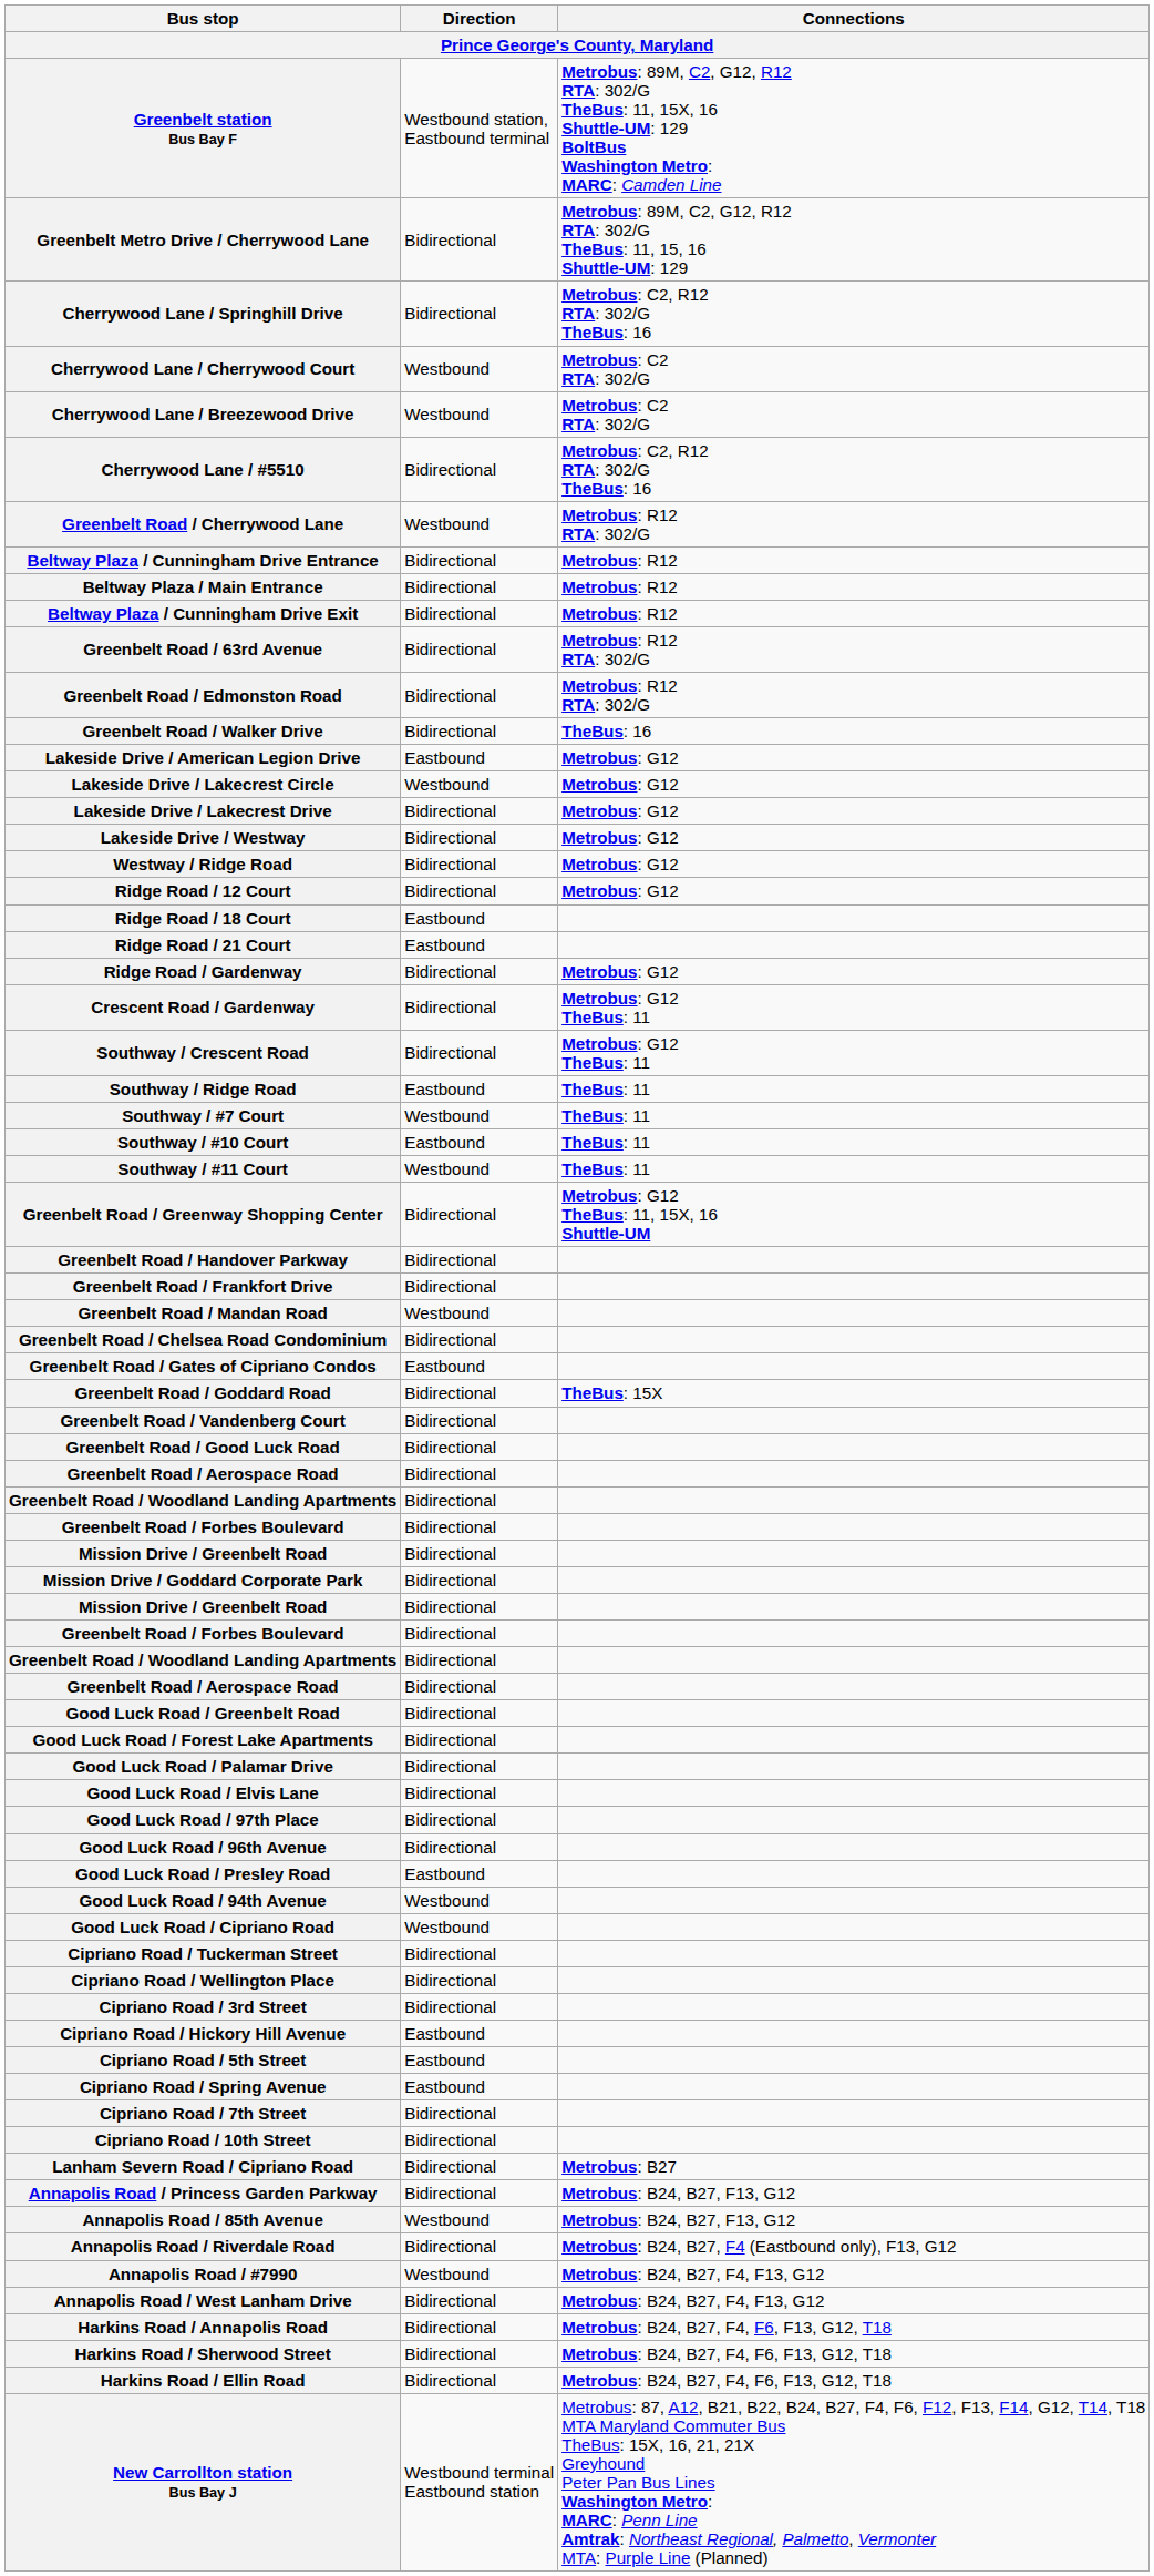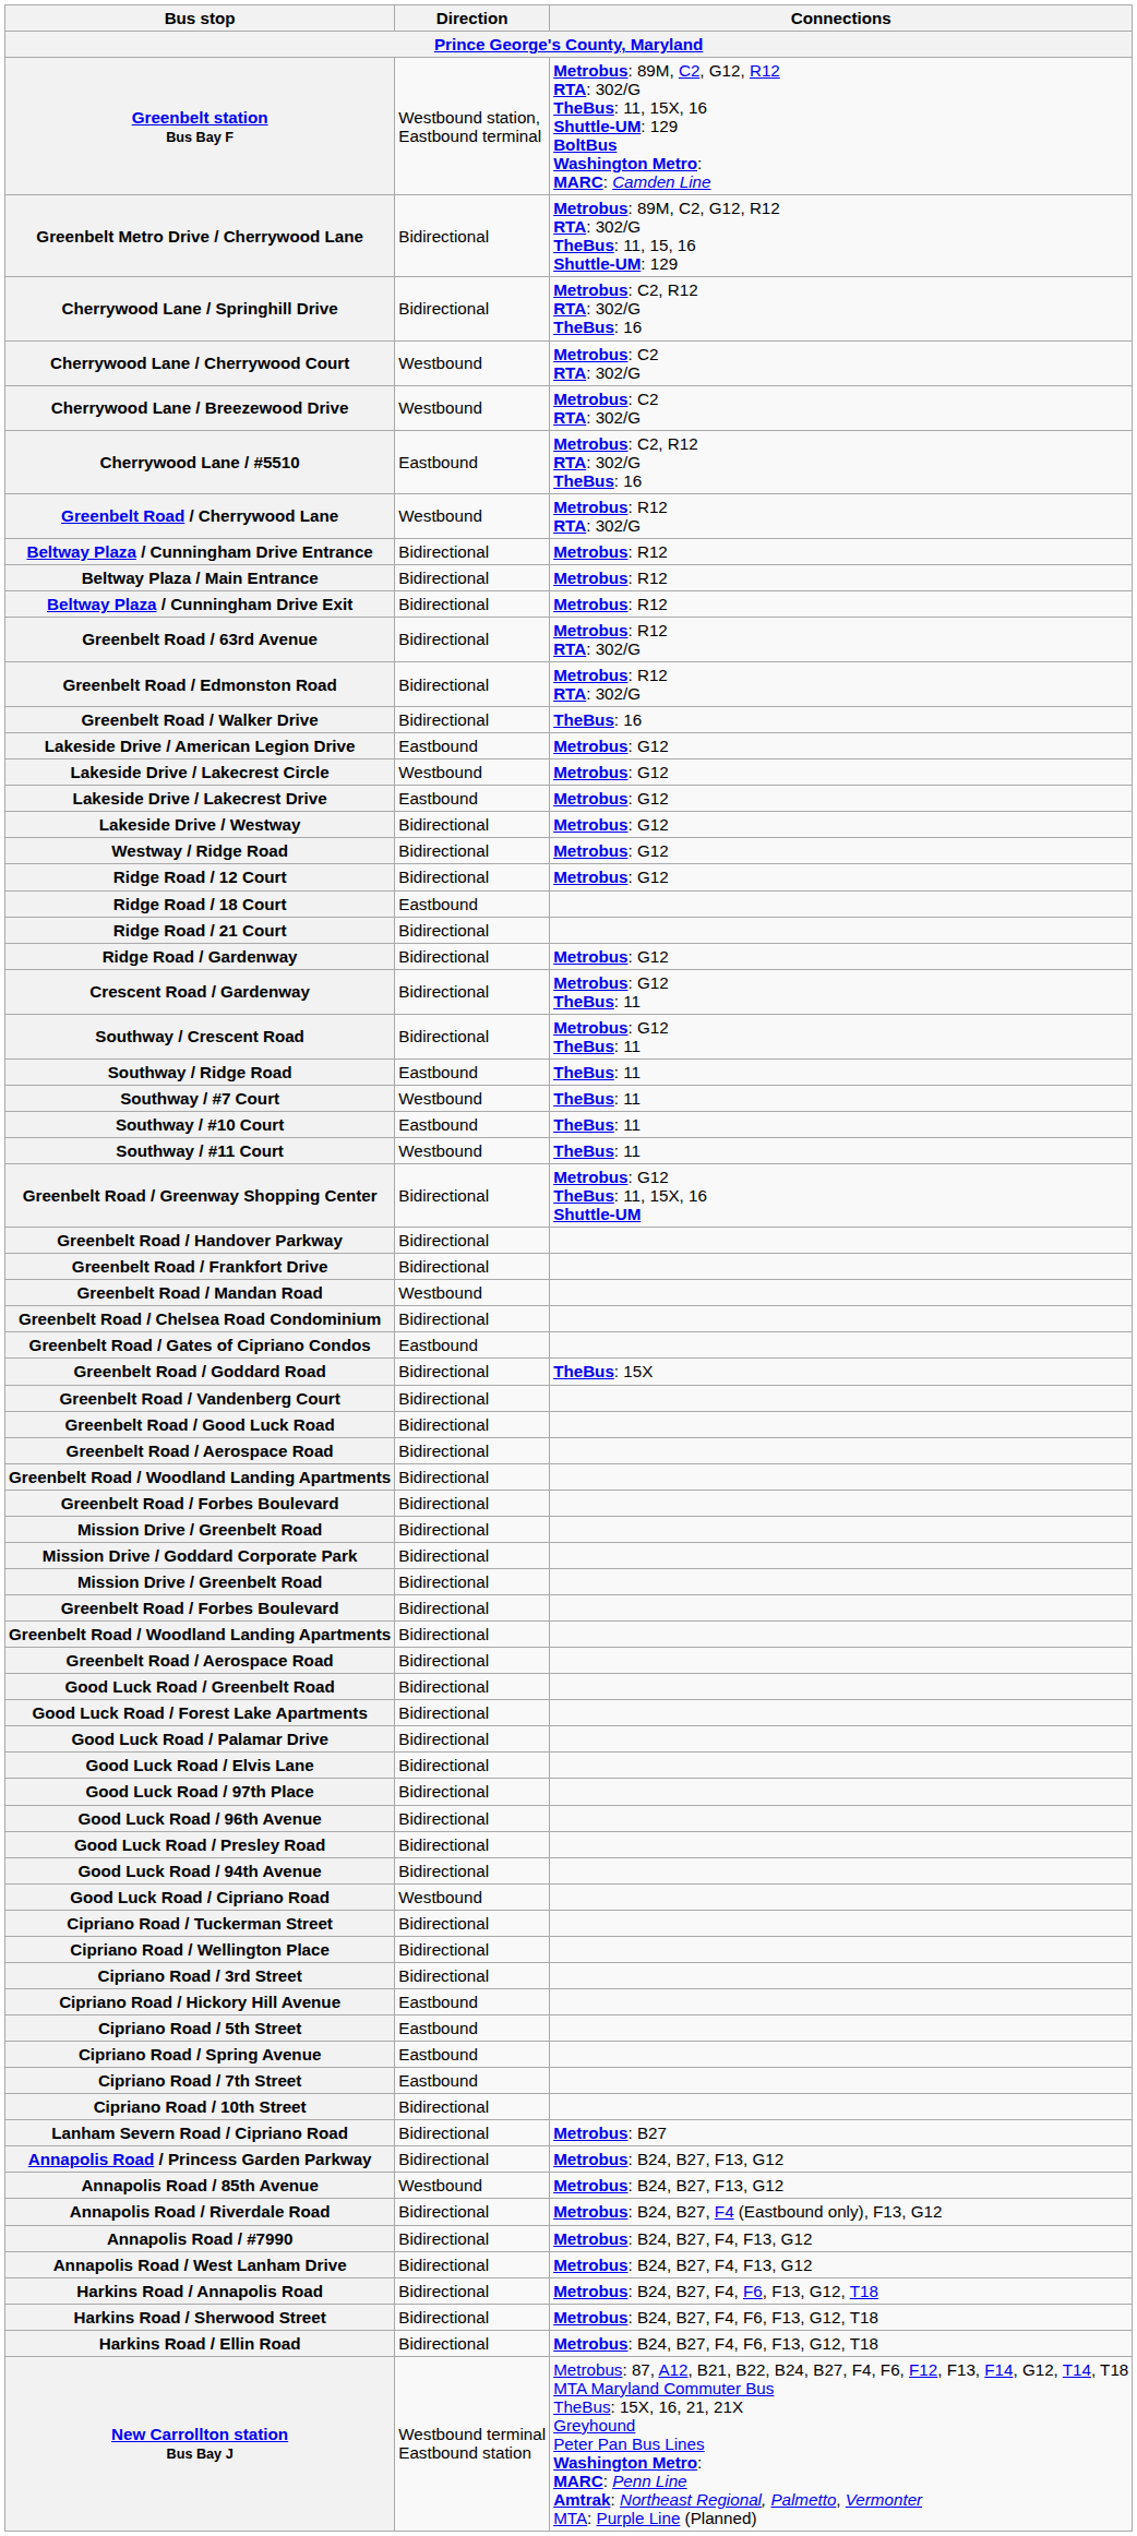 <table class="wikitable collapsible collapsed" style="font-size: 95%;">
 <tr>
 <th>Bus stop</th>
 <th>Direction</th>
 <th>Connections</th>
 </tr>
 <tr>
 <th colspan="5"><a href='#'>Prince George's County, Maryland</a></th>
 </tr>
 <tr>
 <th><a href='#'>Greenbelt station</a><br><small>Bus Bay F</small></th>
 <td>Westbound station,<br>Eastbound terminal</td>
 <td> <strong><a href='#'>Metrobus</a></strong>: 89M, <a href='#'>C2</a>, G12, <a href='#'>R12</a><br> <strong><a href='#'>RTA</a></strong>: 302/G<br>  <strong><a href='#'>TheBus</a></strong>: 11, 15X, 16<br> <strong><a href='#'>Shuttle-UM</a></strong>: 129<br>  <strong><a href='#'>BoltBus</a></strong><br> <strong><a href='#'>Washington Metro</a></strong>: <br> <strong><a href='#'>MARC</a></strong>: <em><a href='#'>Camden Line</a></em></td>
 </tr>
 <tr>
 <th>Greenbelt Metro Drive / Cherrywood Lane</th>
 <td>Bidirectional</td>
 <td> <strong><a href='#'>Metrobus</a></strong>: 89M, C2, G12, R12<br> <strong><a href='#'>RTA</a></strong>: 302/G<br>  <strong><a href='#'>TheBus</a></strong>: 11, 15, 16<br> <strong><a href='#'>Shuttle-UM</a></strong>: 129</td>
 </tr>
 <tr>
 <th>Cherrywood Lane / Springhill Drive</th>
 <td>Bidirectional</td>
 <td> <strong><a href='#'>Metrobus</a></strong>: C2, R12<br> <strong><a href='#'>RTA</a></strong>: 302/G<br>  <strong><a href='#'>TheBus</a></strong>: 16</td>
 </tr>
 <tr>
 <th>Cherrywood Lane / Cherrywood Court</th>
 <td>Westbound</td>
 <td> <strong><a href='#'>Metrobus</a></strong>: C2<br> <strong><a href='#'>RTA</a></strong>: 302/G</td>
 </tr>
 <tr>
 <th>Cherrywood Lane / Breezewood Drive</th>
 <td>Westbound</td>
 <td> <strong><a href='#'>Metrobus</a></strong>: C2<br> <strong><a href='#'>RTA</a></strong>: 302/G</td>
 </tr>
 <tr>
 <th>Cherrywood Lane / #5510</th>
-<td>Bidirectional</td>
+<td>Eastbound</td>
 <td> <strong><a href='#'>Metrobus</a></strong>: C2, R12<br> <strong><a href='#'>RTA</a></strong>: 302/G<br>  <strong><a href='#'>TheBus</a></strong>: 16</td>
 </tr>
 <tr>
 <th><a href='#'>Greenbelt Road</a> / Cherrywood Lane</th>
 <td>Westbound</td>
 <td> <strong><a href='#'>Metrobus</a></strong>: R12<br> <strong><a href='#'>RTA</a></strong>: 302/G</td>
 </tr>
 <tr>
 <th><a href='#'>Beltway Plaza</a> / Cunningham Drive Entrance</th>
 <td>Bidirectional</td>
 <td> <strong><a href='#'>Metrobus</a></strong>: R12</td>
 </tr>
 <tr>
 <th>Beltway Plaza / Main Entrance</th>
 <td>Bidirectional</td>
 <td> <strong><a href='#'>Metrobus</a></strong>: R12</td>
 </tr>
 <tr>
 <th><a href='#'>Beltway Plaza</a> / Cunningham Drive Exit</th>
 <td>Bidirectional</td>
 <td> <strong><a href='#'>Metrobus</a></strong>: R12</td>
 </tr>
 <tr>
 <th>Greenbelt Road / 63rd Avenue</th>
 <td>Bidirectional</td>
 <td> <strong><a href='#'>Metrobus</a></strong>: R12<br> <strong><a href='#'>RTA</a></strong>: 302/G</td>
 </tr>
 <tr>
 <th>Greenbelt Road / Edmonston Road</th>
 <td>Bidirectional</td>
 <td> <strong><a href='#'>Metrobus</a></strong>: R12<br> <strong><a href='#'>RTA</a></strong>: 302/G</td>
 </tr>
 <tr>
 <th>Greenbelt Road / Walker Drive</th>
 <td>Bidirectional</td>
 <td> <strong><a href='#'>TheBus</a></strong>: 16</td>
 </tr>
 <tr>
 <th>Lakeside Drive / American Legion Drive</th>
 <td>Eastbound</td>
 <td> <strong><a href='#'>Metrobus</a></strong>: G12</td>
 </tr>
 <tr>
 <th>Lakeside Drive / Lakecrest Circle</th>
 <td>Westbound</td>
 <td> <strong><a href='#'>Metrobus</a></strong>: G12</td>
 </tr>
 <tr>
 <th>Lakeside Drive / Lakecrest Drive</th>
-<td>Bidirectional</td>
+<td>Eastbound</td>
 <td> <strong><a href='#'>Metrobus</a></strong>: G12</td>
 </tr>
 <tr>
 <th>Lakeside Drive / Westway</th>
 <td>Bidirectional</td>
 <td> <strong><a href='#'>Metrobus</a></strong>: G12</td>
 </tr>
 <tr>
 <th>Westway / Ridge Road</th>
 <td>Bidirectional</td>
 <td> <strong><a href='#'>Metrobus</a></strong>: G12</td>
 </tr>
 <tr>
 <th>Ridge Road / 12 Court</th>
 <td>Bidirectional</td>
 <td> <strong><a href='#'>Metrobus</a></strong>: G12</td>
 </tr>
 <tr>
 <th>Ridge Road / 18 Court</th>
 <td>Eastbound</td>
 <td></td>
 </tr>
 <tr>
 <th>Ridge Road / 21 Court</th>
-<td>Eastbound</td>
+<td>Bidirectional</td>
 <td></td>
 </tr>
 <tr>
 <th>Ridge Road / Gardenway</th>
 <td>Bidirectional</td>
 <td> <strong><a href='#'>Metrobus</a></strong>: G12</td>
 </tr>
 <tr>
 <th>Crescent Road / Gardenway</th>
 <td>Bidirectional</td>
 <td> <strong><a href='#'>Metrobus</a></strong>: G12<br>  <strong><a href='#'>TheBus</a></strong>: 11</td>
 </tr>
 <tr>
 <th>Southway / Crescent Road</th>
 <td>Bidirectional</td>
 <td> <strong><a href='#'>Metrobus</a></strong>: G12<br>  <strong><a href='#'>TheBus</a></strong>: 11</td>
 </tr>
 <tr>
 <th>Southway / Ridge Road</th>
 <td>Eastbound</td>
 <td> <strong><a href='#'>TheBus</a></strong>: 11</td>
 </tr>
 <tr>
 <th>Southway / #7 Court</th>
 <td>Westbound</td>
 <td> <strong><a href='#'>TheBus</a></strong>: 11</td>
 </tr>
 <tr>
 <th>Southway / #10 Court</th>
 <td>Eastbound</td>
 <td> <strong><a href='#'>TheBus</a></strong>: 11</td>
 </tr>
 <tr>
 <th>Southway / #11 Court</th>
 <td>Westbound</td>
 <td> <strong><a href='#'>TheBus</a></strong>: 11</td>
 </tr>
 <tr>
 <th>Greenbelt Road / Greenway Shopping Center</th>
 <td>Bidirectional</td>
 <td> <strong><a href='#'>Metrobus</a></strong>: G12<br>  <strong><a href='#'>TheBus</a></strong>: 11, 15X, 16<br> <strong><a href='#'>Shuttle-UM</a></strong></td>
 </tr>
 <tr>
 <th>Greenbelt Road / Handover Parkway</th>
 <td>Bidirectional</td>
 <td></td>
 </tr>
 <tr>
 <th>Greenbelt Road / Frankfort Drive</th>
 <td>Bidirectional</td>
 <td></td>
 </tr>
 <tr>
 <th>Greenbelt Road / Mandan Road</th>
 <td>Westbound</td>
 <td></td>
 </tr>
 <tr>
 <th>Greenbelt Road / Chelsea Road Condominium</th>
 <td>Bidirectional</td>
 <td></td>
 </tr>
 <tr>
 <th>Greenbelt Road / Gates of Cipriano Condos</th>
 <td>Eastbound</td>
 <td></td>
 </tr>
 <tr>
 <th>Greenbelt Road / Goddard Road</th>
 <td>Bidirectional</td>
 <td> <strong><a href='#'>TheBus</a></strong>: 15X</td>
 </tr>
 <tr>
 <th>Greenbelt Road / Vandenberg Court</th>
 <td>Bidirectional</td>
 <td></td>
 </tr>
 <tr>
 <th>Greenbelt Road / Good Luck Road</th>
 <td>Bidirectional</td>
 <td></td>
 </tr>
 <tr>
 <th>Greenbelt Road / Aerospace Road</th>
 <td>Bidirectional</td>
 <td></td>
 </tr>
 <tr>
 <th>Greenbelt Road / Woodland Landing Apartments</th>
 <td>Bidirectional</td>
 <td></td>
 </tr>
 <tr>
 <th>Greenbelt Road / Forbes Boulevard</th>
 <td>Bidirectional</td>
 <td></td>
 </tr>
 <tr>
 <th>Mission Drive / Greenbelt Road</th>
 <td>Bidirectional</td>
 <td></td>
 </tr>
 <tr>
 <th>Mission Drive / Goddard Corporate Park</th>
 <td>Bidirectional</td>
 <td></td>
 </tr>
 <tr>
 <th>Mission Drive / Greenbelt Road</th>
 <td>Bidirectional</td>
 <td></td>
 </tr>
 <tr>
 <th>Greenbelt Road / Forbes Boulevard</th>
 <td>Bidirectional</td>
 <td></td>
 </tr>
 <tr>
 <th>Greenbelt Road / Woodland Landing Apartments</th>
 <td>Bidirectional</td>
 <td></td>
 </tr>
 <tr>
 <th>Greenbelt Road / Aerospace Road</th>
 <td>Bidirectional</td>
 <td></td>
 </tr>
 <tr>
 <th>Good Luck Road / Greenbelt Road</th>
 <td>Bidirectional</td>
 <td></td>
 </tr>
 <tr>
 <th>Good Luck Road / Forest Lake Apartments</th>
 <td>Bidirectional</td>
 <td></td>
 </tr>
 <tr>
 <th>Good Luck Road / Palamar Drive</th>
 <td>Bidirectional</td>
 <td></td>
 </tr>
 <tr>
 <th>Good Luck Road / Elvis Lane</th>
 <td>Bidirectional</td>
 <td></td>
 </tr>
 <tr>
 <th>Good Luck Road / 97th Place</th>
 <td>Bidirectional</td>
 <td></td>
 </tr>
 <tr>
 <th>Good Luck Road / 96th Avenue</th>
 <td>Bidirectional</td>
 <td></td>
 </tr>
 <tr>
 <th>Good Luck Road / Presley Road</th>
-<td>Eastbound</td>
+<td>Bidirectional</td>
 <td></td>
 </tr>
 <tr>
 <th>Good Luck Road / 94th Avenue</th>
-<td>Westbound</td>
+<td>Bidirectional</td>
 <td></td>
 </tr>
 <tr>
 <th>Good Luck Road / Cipriano Road</th>
 <td>Westbound</td>
 <td></td>
 </tr>
 <tr>
 <th>Cipriano Road / Tuckerman Street</th>
 <td>Bidirectional</td>
 <td></td>
 </tr>
 <tr>
 <th>Cipriano Road / Wellington Place</th>
 <td>Bidirectional</td>
 <td></td>
 </tr>
 <tr>
 <th>Cipriano Road / 3rd Street</th>
 <td>Bidirectional</td>
 <td></td>
 </tr>
 <tr>
 <th>Cipriano Road / Hickory Hill Avenue</th>
 <td>Eastbound</td>
 <td></td>
 </tr>
 <tr>
 <th>Cipriano Road / 5th Street</th>
 <td>Eastbound</td>
 <td></td>
 </tr>
 <tr>
 <th>Cipriano Road / Spring Avenue</th>
 <td>Eastbound</td>
 <td></td>
 </tr>
 <tr>
 <th>Cipriano Road / 7th Street</th>
-<td>Bidirectional</td>
+<td>Eastbound</td>
 <td></td>
 </tr>
 <tr>
 <th>Cipriano Road / 10th Street</th>
 <td>Bidirectional</td>
 <td></td>
 </tr>
 <tr>
 <th>Lanham Severn Road / Cipriano Road</th>
 <td>Bidirectional</td>
 <td> <strong><a href='#'>Metrobus</a></strong>: B27</td>
 </tr>
 <tr>
 <th><a href='#'>Annapolis Road</a> / Princess Garden Parkway</th>
 <td>Bidirectional</td>
 <td> <strong><a href='#'>Metrobus</a></strong>: B24, B27, F13, G12</td>
 </tr>
 <tr>
 <th>Annapolis Road / 85th Avenue</th>
 <td>Westbound</td>
 <td> <strong><a href='#'>Metrobus</a></strong>: B24, B27, F13, G12</td>
 </tr>
 <tr>
 <th>Annapolis Road / Riverdale Road</th>
 <td>Bidirectional</td>
 <td> <strong><a href='#'>Metrobus</a></strong>: B24, B27, <a href='#'>F4</a> (Eastbound only), F13, G12</td>
 </tr>
 <tr>
 <th>Annapolis Road / #7990</th>
-<td>Westbound</td>
+<td>Bidirectional</td>
 <td> <strong><a href='#'>Metrobus</a></strong>: B24, B27, F4, F13, G12</td>
 </tr>
 <tr>
 <th>Annapolis Road / West Lanham Drive</th>
 <td>Bidirectional</td>
 <td> <strong><a href='#'>Metrobus</a></strong>: B24, B27, F4, F13, G12</td>
 </tr>
 <tr>
 <th>Harkins Road / Annapolis Road</th>
 <td>Bidirectional</td>
 <td> <strong><a href='#'>Metrobus</a></strong>: B24, B27, F4, <a href='#'>F6</a>, F13, G12, <a href='#'>T18</a></td>
 </tr>
 <tr>
 <th>Harkins Road / Sherwood Street</th>
 <td>Bidirectional</td>
 <td> <strong><a href='#'>Metrobus</a></strong>: B24, B27, F4, F6, F13, G12, T18</td>
 </tr>
 <tr>
 <th>Harkins Road / Ellin Road</th>
 <td>Bidirectional</td>
 <td> <strong><a href='#'>Metrobus</a></strong>: B24, B27, F4, F6, F13, G12, T18</td>
 </tr>
 <tr>
 <th><a href='#'>New Carrollton station</a><br><small>Bus Bay J</small></th>
 <td>Westbound terminal<br>Eastbound station</td>
 <td> <a href='#'>Metrobus</a>: 87, <a href='#'>A12</a>, B21, B22, B24, B27, F4, F6, <a href='#'>F12</a>, F13, <a href='#'>F14</a>, G12, <a href='#'>T14</a>, T18<br>  <a href='#'>MTA Maryland Commuter Bus</a><br>  <a href='#'>TheBus</a>: 15X, 16, 21, 21X<br>  <a href='#'>Greyhound</a><br>  <a href='#'>Peter Pan Bus Lines</a><br> <strong><a href='#'>Washington Metro</a></strong>: <br> <strong><a href='#'>MARC</a></strong>: <em><a href='#'>Penn Line</a></em><br> <strong><a href='#'>Amtrak</a></strong>: <em><a href='#'>Northeast Regional</a>, <a href='#'>Palmetto</a></em>, <em><a href='#'>Vermonter</a></em><br> <a href='#'>MTA</a>: <a href='#'>Purple Line</a> (Planned)</td>
 </tr>
 <tr>
 </tr>
 </table>
